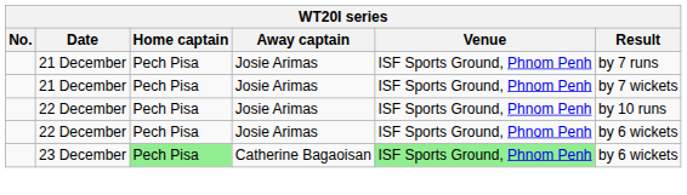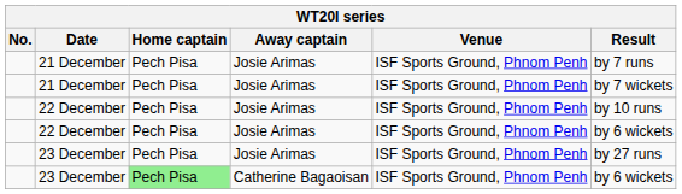 <table class="wikitable">
 <tr>
 <th colspan="6">WT20I series</th>
 </tr>
 <tr>
 <th>No.</th>
 <th>Date</th>
 <th>Home captain</th>
 <th>Away captain</th>
 <th>Venue</th>
 <th>Result</th>
 </tr>
 <tr>
 <td></td>
 <td>21 December</td>
 <td>Pech Pisa</td>
 <td>Josie Arimas</td>
 <td>ISF Sports Ground, <a href='#'>Phnom Penh</a></td>
 <td> by 7 runs</td>
 </tr>
 <tr>
 <td></td>
 <td>21 December</td>
 <td>Pech Pisa</td>
 <td>Josie Arimas</td>
 <td>ISF Sports Ground, <a href='#'>Phnom Penh</a></td>
 <td> by 7 wickets</td>
 </tr>
 <tr>
 <td></td>
 <td>22 December</td>
 <td>Pech Pisa</td>
 <td>Josie Arimas</td>
 <td>ISF Sports Ground, <a href='#'>Phnom Penh</a></td>
 <td> by 10 runs</td>
 </tr>
 <tr>
 <td></td>
 <td>22 December</td>
 <td>Pech Pisa</td>
 <td>Josie Arimas</td>
 <td>ISF Sports Ground, <a href='#'>Phnom Penh</a></td>
 <td> by 6 wickets</td>
 </tr>
 <tr>
 <td></td>
 <td>23 December</td>
+<td>Pech Pisa</td>
+<td>Josie Arimas</td>
+<td>ISF Sports Ground, <a href='#'>Phnom Penh</a></td>
+<td> by 27 runs</td>
+</tr>
+<tr>
+<td></td>
+<td>23 December</td>
 <td style="background: lightgreen;">Pech Pisa</td>
 <td>Catherine Bagaoisan</td>
-<td style="background: lightgreen;">ISF Sports Ground, <a href='#'>Phnom Penh</a></td>
+<td>ISF Sports Ground, <a href='#'>Phnom Penh</a></td>
 <td> by 6 wickets</td>
 </tr>
 </table>
